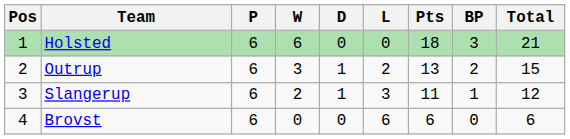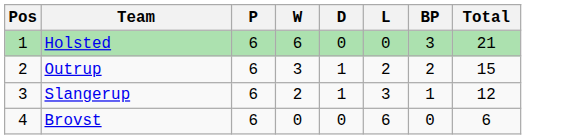 <table class="wikitable" style="font-size: 100%">
 <tr>
 <th width=20>Pos</th>
 <th width=150>Team</th>
 <th width=30>P</th>
 <th width=30>W</th>
 <th width=30>D</th>
 <th width=30>L</th>
-<th width=30>Pts</th>
 <th width=30>BP</th>
 <th width=50>Total</th>
 </tr>
 <tr align=center style="background:#ACE1AF;">
 <td>1</td>
 <td align="left"><a href='#'>Holsted</a></td>
 <td>6</td>
 <td>6</td>
 <td>0</td>
 <td>0</td>
-<td>18</td>
 <td>3</td>
 <td>21</td>
 </tr>
 <tr align=center>
 <td>2</td>
 <td align="left"><a href='#'>Outrup</a></td>
 <td>6</td>
 <td>3</td>
 <td>1</td>
 <td>2</td>
-<td>13</td>
 <td>2</td>
 <td>15</td>
 </tr>
 <tr align=center>
 <td>3</td>
 <td align="left"><a href='#'>Slangerup</a></td>
 <td>6</td>
 <td>2</td>
 <td>1</td>
 <td>3</td>
-<td>11</td>
 <td>1</td>
 <td>12</td>
 </tr>
 <tr align=center>
 <td>4</td>
 <td align="left"><a href='#'>Brovst</a></td>
 <td>6</td>
 <td>0</td>
 <td>0</td>
 <td>6</td>
-<td>6</td>
 <td>0</td>
 <td>6</td>
 </tr>
 </table>
